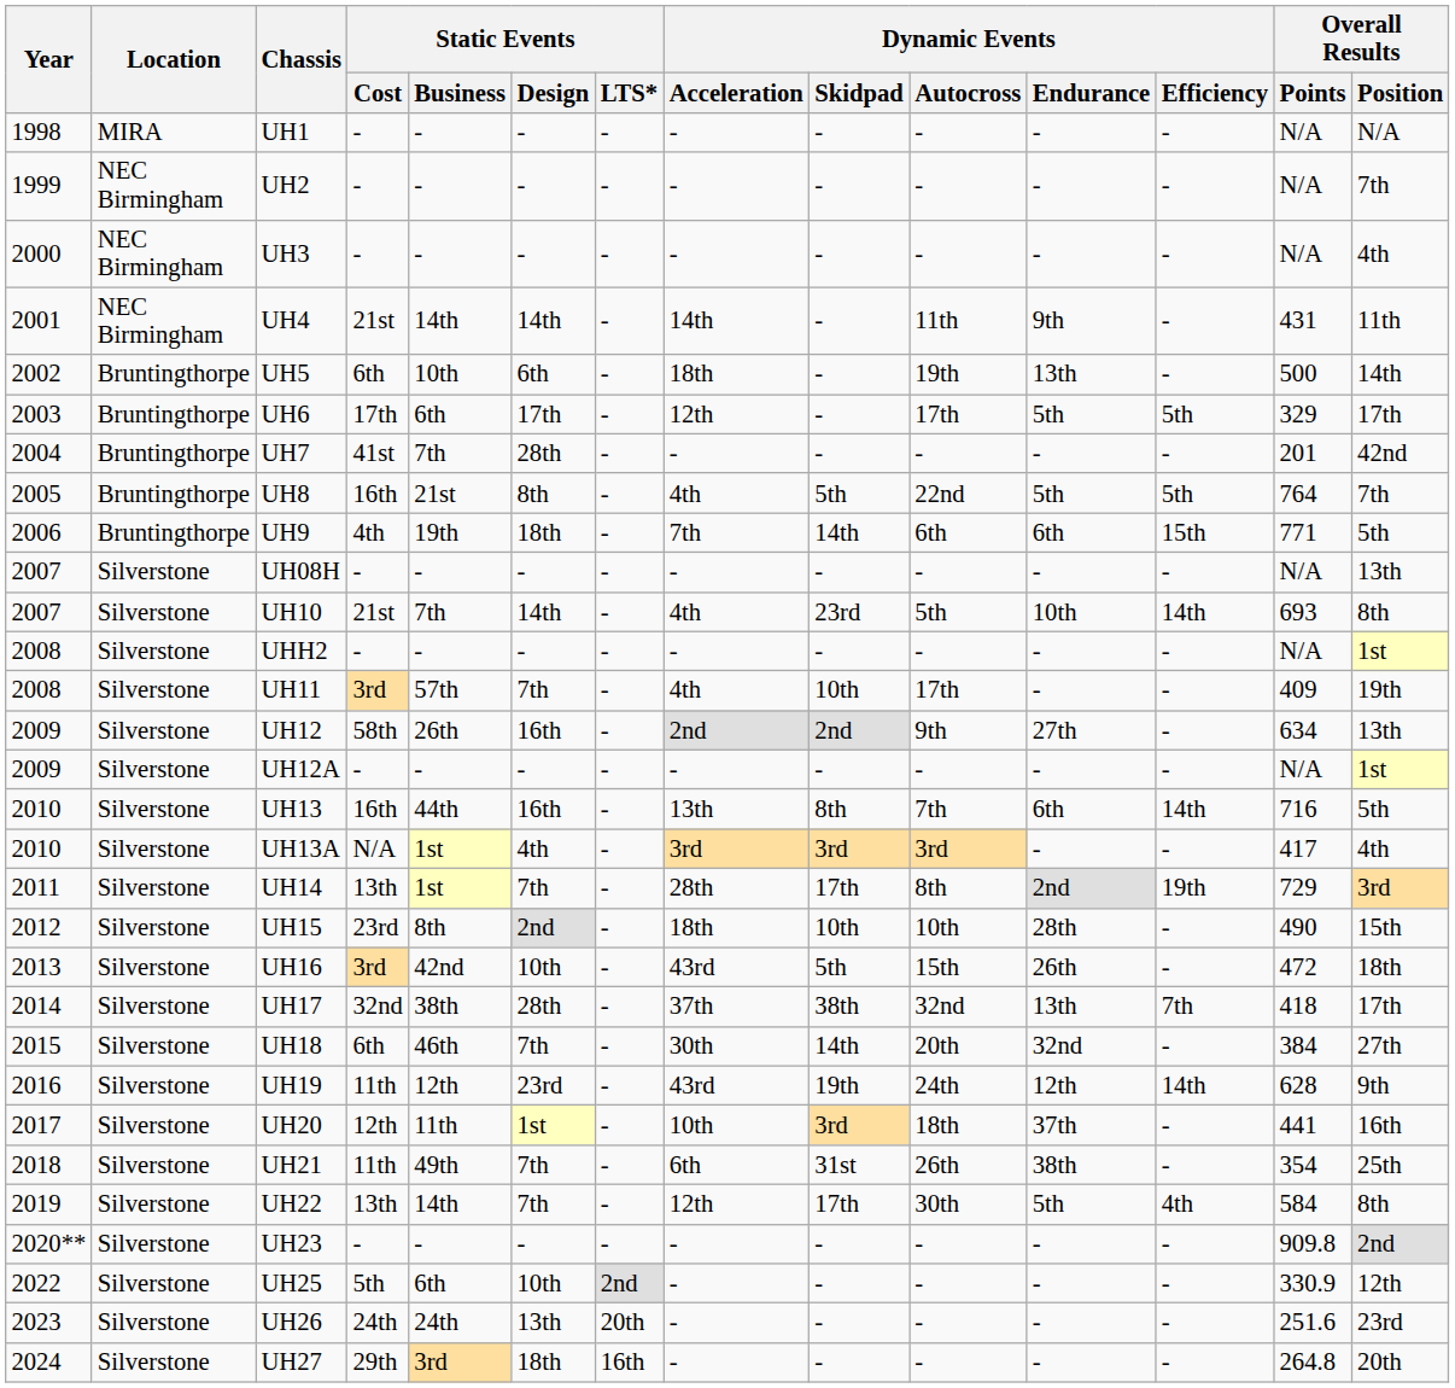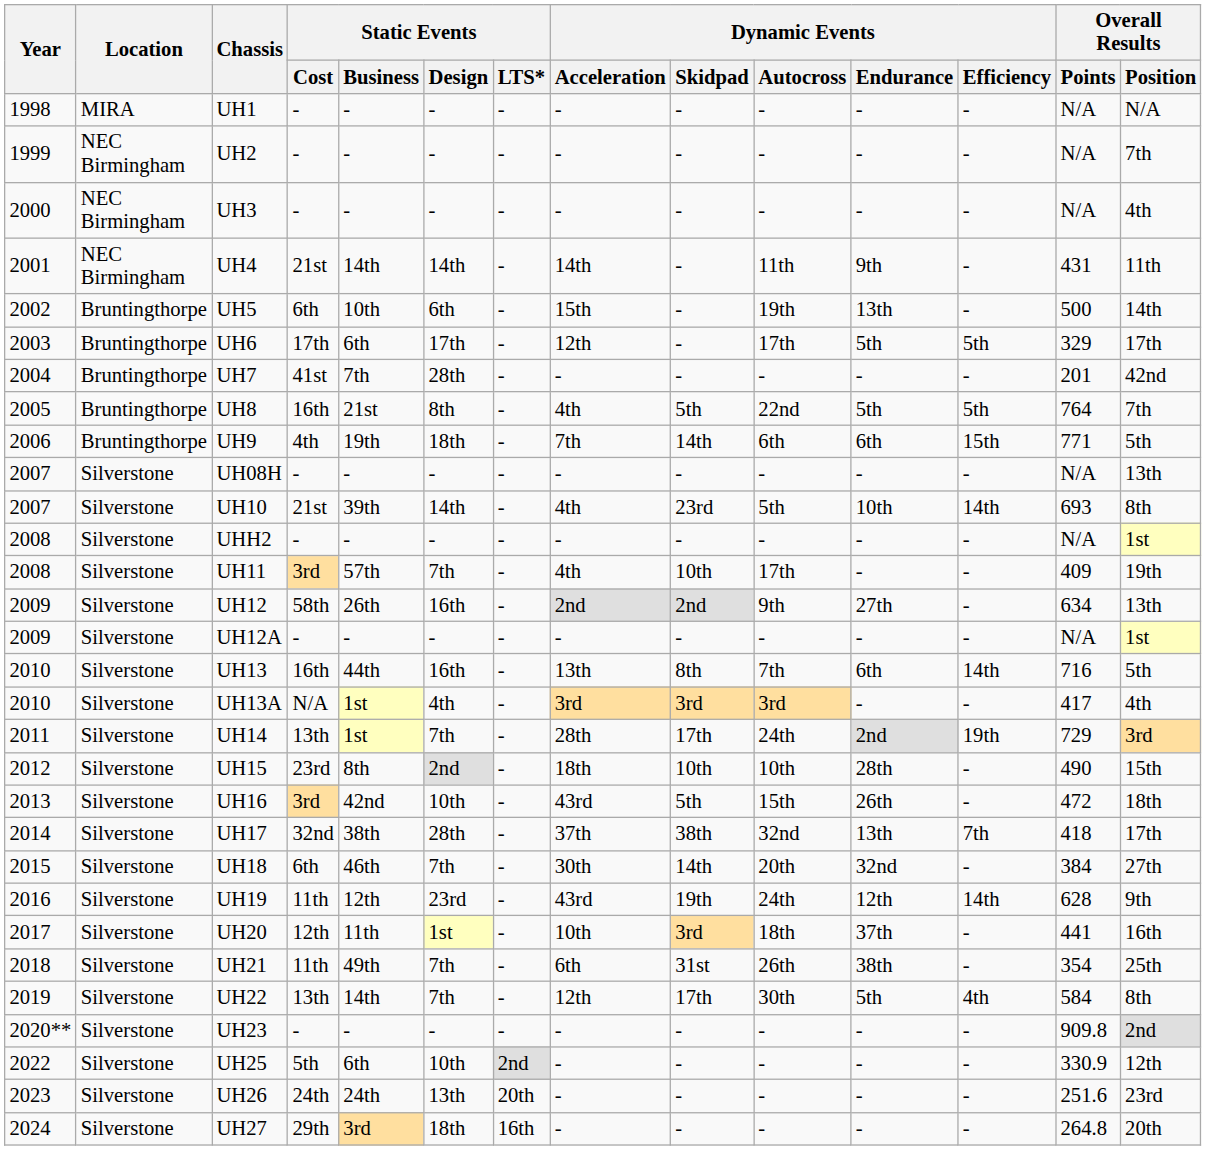 <table class="wikitable sortable">
 <tr>
 <th rowspan="2">Year</th>
 <th rowspan="2">Location</th>
 <th rowspan="2">Chassis</th>
 <th colspan="4">Static Events</th>
 <th colspan="5">Dynamic Events</th>
 <th colspan="2">Overall Results</th>
 </tr>
 <tr>
 <th>Cost</th>
 <th>Business</th>
 <th>Design</th>
 <th>LTS*</th>
 <th>Acceleration</th>
 <th>Skidpad</th>
 <th>Autocross</th>
 <th>Endurance</th>
 <th>Efficiency</th>
 <th>Points</th>
 <th>Position</th>
 </tr>
 <tr>
 <td>1998</td>
 <td>MIRA</td>
 <td>UH1</td>
 <td>-</td>
 <td>-</td>
 <td>-</td>
 <td>-</td>
 <td>-</td>
 <td>-</td>
 <td>-</td>
 <td>-</td>
 <td>-</td>
 <td>N/A</td>
 <td>N/A</td>
 </tr>
 <tr>
 <td>1999</td>
 <td>NEC Birmingham</td>
 <td>UH2</td>
 <td>-</td>
 <td>-</td>
 <td>-</td>
 <td>-</td>
 <td>-</td>
 <td>-</td>
 <td>-</td>
 <td>-</td>
 <td>-</td>
 <td>N/A</td>
 <td>7th</td>
 </tr>
 <tr>
 <td>2000</td>
 <td>NEC Birmingham</td>
 <td>UH3</td>
 <td>-</td>
 <td>-</td>
 <td>-</td>
 <td>-</td>
 <td>-</td>
 <td>-</td>
 <td>-</td>
 <td>-</td>
 <td>-</td>
 <td>N/A</td>
 <td>4th</td>
 </tr>
 <tr>
 <td>2001</td>
 <td>NEC Birmingham</td>
 <td>UH4</td>
 <td>21st</td>
 <td>14th</td>
 <td>14th</td>
 <td>-</td>
 <td>14th</td>
 <td>-</td>
 <td>11th</td>
 <td>9th</td>
 <td>-</td>
 <td>431</td>
 <td>11th</td>
 </tr>
 <tr>
 <td>2002</td>
 <td>Bruntingthorpe</td>
 <td>UH5</td>
 <td>6th</td>
 <td>10th</td>
 <td>6th</td>
 <td>-</td>
-<td>18th</td>
+<td>15th</td>
 <td>-</td>
 <td>19th</td>
 <td>13th</td>
 <td>-</td>
 <td>500</td>
 <td>14th</td>
 </tr>
 <tr>
 <td>2003</td>
 <td>Bruntingthorpe</td>
 <td>UH6</td>
 <td>17th</td>
 <td>6th</td>
 <td>17th</td>
 <td>-</td>
 <td>12th</td>
 <td>-</td>
 <td>17th</td>
 <td>5th</td>
 <td>5th</td>
 <td>329</td>
 <td>17th</td>
 </tr>
 <tr>
 <td>2004</td>
 <td>Bruntingthorpe</td>
 <td>UH7</td>
 <td>41st</td>
 <td>7th</td>
 <td>28th</td>
 <td>-</td>
 <td>-</td>
 <td>-</td>
 <td>-</td>
 <td>-</td>
 <td>-</td>
 <td>201</td>
 <td>42nd</td>
 </tr>
 <tr>
 <td>2005</td>
 <td>Bruntingthorpe</td>
 <td>UH8</td>
 <td>16th</td>
 <td>21st</td>
 <td>8th</td>
 <td>-</td>
 <td>4th</td>
 <td>5th</td>
 <td>22nd</td>
 <td>5th</td>
 <td>5th</td>
 <td>764</td>
 <td>7th</td>
 </tr>
 <tr>
 <td>2006</td>
 <td>Bruntingthorpe</td>
 <td>UH9</td>
 <td>4th</td>
 <td>19th</td>
 <td>18th</td>
 <td>-</td>
 <td>7th</td>
 <td>14th</td>
 <td>6th</td>
 <td>6th</td>
 <td>15th</td>
 <td>771</td>
 <td>5th</td>
 </tr>
 <tr>
 <td>2007</td>
 <td>Silverstone</td>
 <td>UH08H</td>
 <td>-</td>
 <td>-</td>
 <td>-</td>
 <td>-</td>
 <td>-</td>
 <td>-</td>
 <td>-</td>
 <td>-</td>
 <td>-</td>
 <td>N/A</td>
 <td>13th</td>
 </tr>
 <tr>
 <td>2007</td>
 <td>Silverstone</td>
 <td>UH10</td>
 <td>21st</td>
-<td>7th</td>
+<td>39th</td>
 <td>14th</td>
 <td>-</td>
 <td>4th</td>
 <td>23rd</td>
 <td>5th</td>
 <td>10th</td>
 <td>14th</td>
 <td>693</td>
 <td>8th</td>
 </tr>
 <tr>
 <td>2008</td>
 <td>Silverstone</td>
 <td>UHH2</td>
 <td>-</td>
 <td>-</td>
 <td>-</td>
 <td>-</td>
 <td>-</td>
 <td>-</td>
 <td>-</td>
 <td>-</td>
 <td>-</td>
 <td>N/A</td>
 <td style="background:#FFFFBF">1st</td>
 </tr>
 <tr>
 <td>2008</td>
 <td>Silverstone</td>
 <td>UH11</td>
 <td style="background:#FFDF9F">3rd</td>
 <td>57th</td>
 <td>7th</td>
 <td>-</td>
 <td>4th</td>
 <td>10th</td>
 <td>17th</td>
 <td>-</td>
 <td>-</td>
 <td>409</td>
 <td>19th</td>
 </tr>
 <tr>
 <td>2009</td>
 <td>Silverstone</td>
 <td>UH12</td>
 <td>58th</td>
 <td>26th</td>
 <td>16th</td>
 <td>-</td>
 <td style="background:#DFDFDF">2nd</td>
 <td style="background:#DFDFDF">2nd</td>
 <td>9th</td>
 <td>27th</td>
 <td>-</td>
 <td>634</td>
 <td>13th</td>
 </tr>
 <tr>
 <td>2009</td>
 <td>Silverstone</td>
 <td>UH12A</td>
 <td>-</td>
 <td>-</td>
 <td>-</td>
 <td>-</td>
 <td>-</td>
 <td>-</td>
 <td>-</td>
 <td>-</td>
 <td>-</td>
 <td>N/A</td>
 <td style="background:#FFFFBF">1st</td>
 </tr>
 <tr>
 <td>2010</td>
 <td>Silverstone</td>
 <td>UH13</td>
 <td>16th</td>
 <td>44th</td>
 <td>16th</td>
 <td>-</td>
 <td>13th</td>
 <td>8th</td>
 <td>7th</td>
 <td>6th</td>
 <td>14th</td>
 <td>716</td>
 <td>5th</td>
 </tr>
 <tr>
 <td>2010</td>
 <td>Silverstone</td>
 <td>UH13A</td>
 <td>N/A</td>
 <td style="background:#FFFFBF">1st</td>
 <td>4th</td>
 <td>-</td>
 <td style="background:#FFDF9F">3rd</td>
 <td style="background:#FFDF9F">3rd</td>
 <td style="background:#FFDF9F">3rd</td>
 <td>-</td>
 <td>-</td>
 <td>417</td>
 <td>4th</td>
 </tr>
 <tr>
 <td>2011</td>
 <td>Silverstone</td>
 <td>UH14</td>
 <td>13th</td>
 <td style="background:#FFFFBF">1st</td>
 <td>7th</td>
 <td>-</td>
 <td>28th</td>
 <td>17th</td>
-<td>8th</td>
+<td>24th</td>
 <td style="background:#DFDFDF">2nd</td>
 <td>19th</td>
 <td>729</td>
 <td style="background:#FFDF9F">3rd</td>
 </tr>
 <tr>
 <td>2012</td>
 <td>Silverstone</td>
 <td>UH15</td>
 <td>23rd</td>
 <td>8th</td>
 <td style="background:#DFDFDF">2nd</td>
 <td>-</td>
 <td>18th</td>
 <td>10th</td>
 <td>10th</td>
 <td>28th</td>
 <td>-</td>
 <td>490</td>
 <td>15th</td>
 </tr>
 <tr>
 <td>2013</td>
 <td>Silverstone</td>
 <td>UH16</td>
 <td style="background:#FFDF9F">3rd</td>
 <td>42nd</td>
 <td>10th</td>
 <td>-</td>
 <td>43rd</td>
 <td>5th</td>
 <td>15th</td>
 <td>26th</td>
 <td>-</td>
 <td>472</td>
 <td>18th</td>
 </tr>
 <tr>
 <td>2014</td>
 <td>Silverstone</td>
 <td>UH17</td>
 <td>32nd</td>
 <td>38th</td>
 <td>28th</td>
 <td>-</td>
 <td>37th</td>
 <td>38th</td>
 <td>32nd</td>
 <td>13th</td>
 <td>7th</td>
 <td>418</td>
 <td>17th</td>
 </tr>
 <tr>
 <td>2015</td>
 <td>Silverstone</td>
 <td>UH18</td>
 <td>6th</td>
 <td>46th</td>
 <td>7th</td>
 <td>-</td>
 <td>30th</td>
 <td>14th</td>
 <td>20th</td>
 <td>32nd</td>
 <td>-</td>
 <td>384</td>
 <td>27th</td>
 </tr>
 <tr>
 <td>2016</td>
 <td>Silverstone</td>
 <td>UH19</td>
 <td>11th</td>
 <td>12th</td>
 <td>23rd</td>
 <td>-</td>
 <td>43rd</td>
 <td>19th</td>
 <td>24th</td>
 <td>12th</td>
 <td>14th</td>
 <td>628</td>
 <td>9th</td>
 </tr>
 <tr>
 <td>2017</td>
 <td>Silverstone</td>
 <td>UH20</td>
 <td>12th</td>
 <td>11th</td>
 <td style="background:#FFFFBF">1st</td>
 <td>-</td>
 <td>10th</td>
 <td style="background:#FFDF9F">3rd</td>
 <td>18th</td>
 <td>37th</td>
 <td>-</td>
 <td>441</td>
 <td>16th</td>
 </tr>
 <tr>
 <td>2018</td>
 <td>Silverstone</td>
 <td>UH21</td>
 <td>11th</td>
 <td>49th</td>
 <td>7th</td>
 <td>-</td>
 <td>6th</td>
 <td>31st</td>
 <td>26th</td>
 <td>38th</td>
 <td>-</td>
 <td>354</td>
 <td>25th</td>
 </tr>
 <tr>
 <td>2019</td>
 <td>Silverstone</td>
 <td>UH22</td>
 <td>13th</td>
 <td>14th</td>
 <td>7th</td>
 <td>-</td>
 <td>12th</td>
 <td>17th</td>
 <td>30th</td>
 <td>5th</td>
 <td>4th</td>
 <td>584</td>
 <td>8th</td>
 </tr>
 <tr>
 <td>2020**</td>
 <td>Silverstone</td>
 <td>UH23</td>
 <td>-</td>
 <td>-</td>
 <td>-</td>
 <td>-</td>
 <td>-</td>
 <td>-</td>
 <td>-</td>
 <td>-</td>
 <td>-</td>
 <td>909.8</td>
 <td style="background:#DFDFDF">2nd</td>
 </tr>
 <tr>
 <td>2022</td>
 <td>Silverstone</td>
 <td>UH25</td>
 <td>5th</td>
 <td>6th</td>
 <td>10th</td>
 <td style="background:#DFDFDF">2nd</td>
 <td>-</td>
 <td>-</td>
 <td>-</td>
 <td>-</td>
 <td>-</td>
 <td>330.9</td>
 <td>12th</td>
 </tr>
 <tr>
 <td>2023</td>
 <td>Silverstone</td>
 <td>UH26</td>
 <td>24th</td>
 <td>24th</td>
 <td>13th</td>
 <td>20th</td>
 <td>-</td>
 <td>-</td>
 <td>-</td>
 <td>-</td>
 <td>-</td>
 <td>251.6</td>
 <td>23rd</td>
 </tr>
 <tr>
 <td>2024</td>
 <td>Silverstone</td>
 <td>UH27</td>
 <td>29th</td>
 <td style="background:#FFDF9F">3rd</td>
 <td>18th</td>
 <td>16th</td>
 <td>-</td>
 <td>-</td>
 <td>-</td>
 <td>-</td>
 <td>-</td>
 <td>264.8</td>
 <td>20th</td>
 </tr>
 </table>
